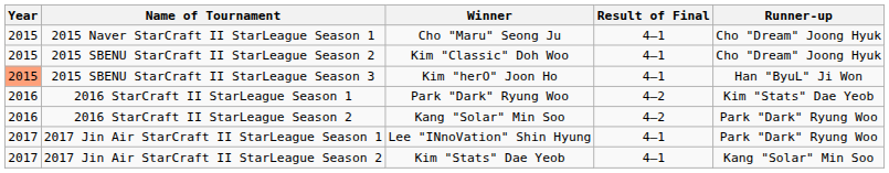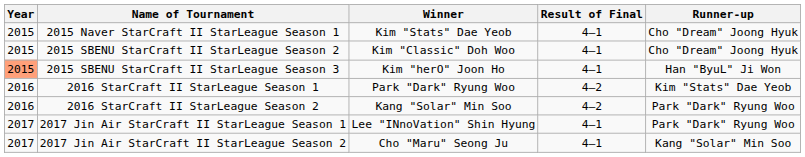 <table class="wikitable" style="text-align:center">
 <tr>
 <th>Year</th>
 <th>Name of Tournament</th>
 <th>Winner</th>
 <th>Result of Final</th>
 <th>Runner-up</th>
 </tr>
 <tr>
 <td>2015</td>
 <td>2015 Naver StarCraft II StarLeague Season 1</td>
-<td>Cho "Maru" Seong Ju</td>
+<td>Kim "Stats" Dae Yeob</td>
 <td>4–1</td>
 <td>Cho "Dream" Joong Hyuk</td>
 </tr>
 <tr>
 <td>2015</td>
 <td>2015 SBENU StarCraft II StarLeague Season 2</td>
 <td>Kim "Classic" Doh Woo</td>
 <td>4–1</td>
 <td>Cho "Dream" Joong Hyuk</td>
 </tr>
 <tr>
 <td style="background: lightsalmon;">2015</td>
 <td>2015 SBENU StarCraft II StarLeague Season 3</td>
 <td>Kim "herO" Joon Ho</td>
 <td>4–1</td>
 <td>Han "ByuL" Ji Won</td>
 </tr>
 <tr>
 <td>2016</td>
 <td>2016 StarCraft II StarLeague Season 1</td>
 <td>Park "Dark" Ryung Woo</td>
 <td>4–2</td>
 <td>Kim "Stats" Dae Yeob</td>
 </tr>
 <tr>
 <td>2016</td>
 <td>2016 StarCraft II StarLeague Season 2</td>
 <td>Kang "Solar" Min Soo</td>
 <td>4–2</td>
 <td>Park "Dark" Ryung Woo</td>
 </tr>
 <tr>
 <td>2017</td>
 <td>2017 Jin Air StarCraft II StarLeague Season 1</td>
 <td>Lee "INnoVation" Shin Hyung</td>
 <td>4–1</td>
 <td>Park "Dark" Ryung Woo</td>
 </tr>
 <tr>
 <td>2017</td>
 <td>2017 Jin Air StarCraft II StarLeague Season 2</td>
-<td>Kim "Stats" Dae Yeob</td>
+<td>Cho "Maru" Seong Ju</td>
 <td>4–1</td>
 <td>Kang "Solar" Min Soo</td>
 </tr>
 </table>
